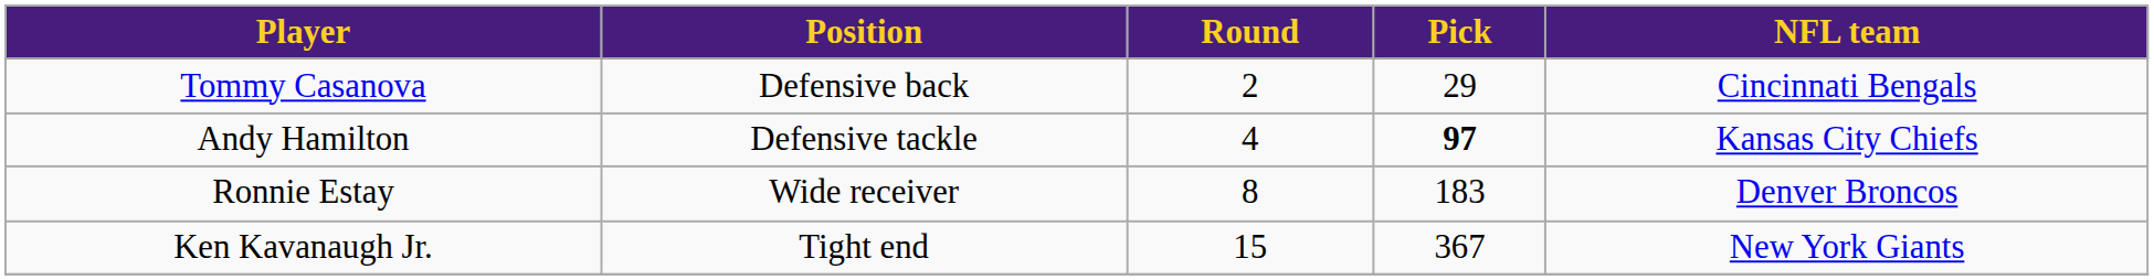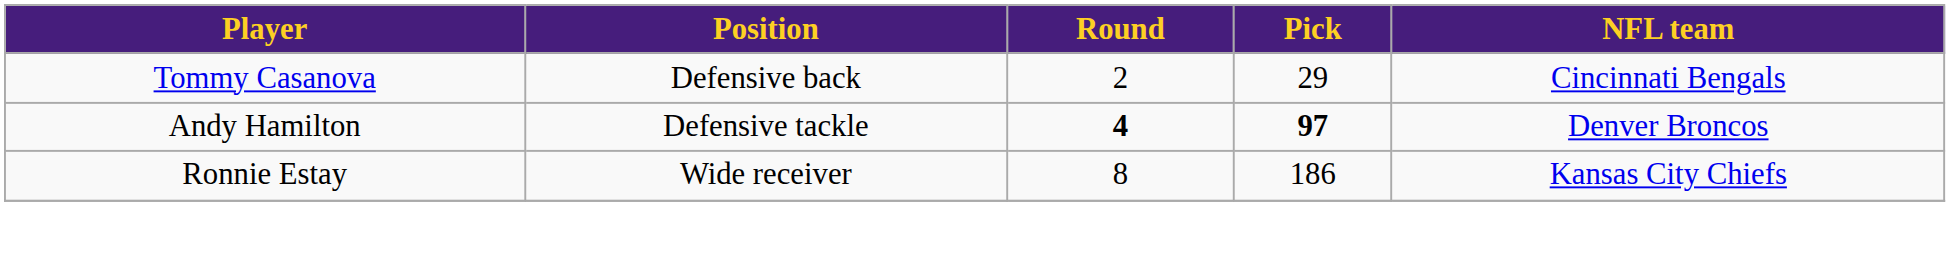 <table class="wikitable" width="80%">
 <tr align="center"  style="background:#461d7c;color:#FDD023;">
 <td><strong>Player</strong></td>
 <td><strong>Position</strong></td>
 <td><strong>Round</strong></td>
 <td><strong>Pick</strong></td>
 <td><strong>NFL team</strong></td>
 </tr>
 <tr align="center" bgcolor="">
 <td><a href='#'>Tommy Casanova</a></td>
 <td>Defensive back</td>
 <td>2</td>
 <td>29</td>
 <td><a href='#'>Cincinnati Bengals</a></td>
 </tr>
 <tr align="center" bgcolor="">
 <td>Andy Hamilton</td>
 <td>Defensive tackle</td>
-<td>4</td>
+<td><strong>4</strong></td>
 <td><strong>97</strong></td>
-<td><a href='#'>Kansas City Chiefs</a></td>
+<td><a href='#'>Denver Broncos</a></td>
 </tr>
 <tr align="center" bgcolor="">
 <td>Ronnie Estay</td>
 <td>Wide receiver</td>
 <td>8</td>
-<td>183</td>
-<td><a href='#'>Denver Broncos</a></td>
-</tr>
-<tr align="center" bgcolor="">
-<td>Ken Kavanaugh Jr.</td>
-<td>Tight end</td>
-<td>15</td>
-<td>367</td>
-<td><a href='#'>New York Giants</a></td>
+<td>186</td>
+<td><a href='#'>Kansas City Chiefs</a></td>
 </tr>
 <tr align="center" bgcolor="">
 </tr>
 </table>
